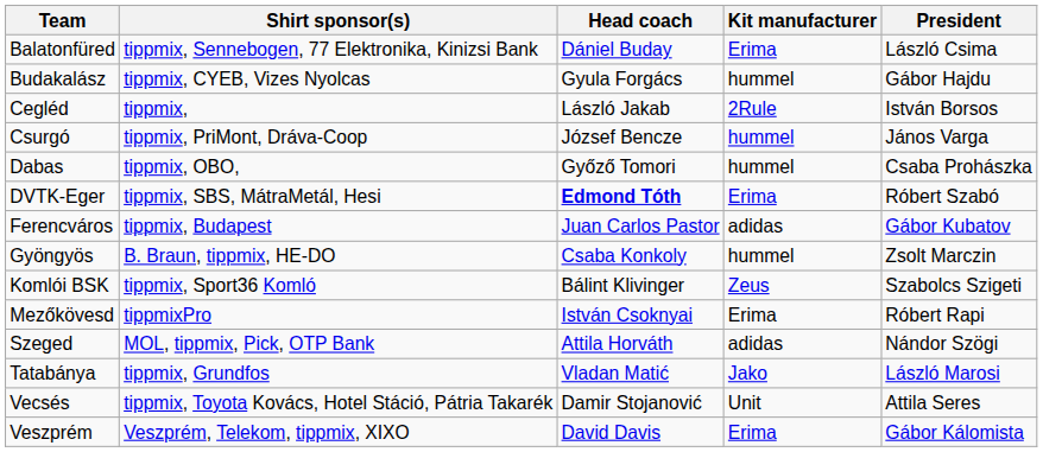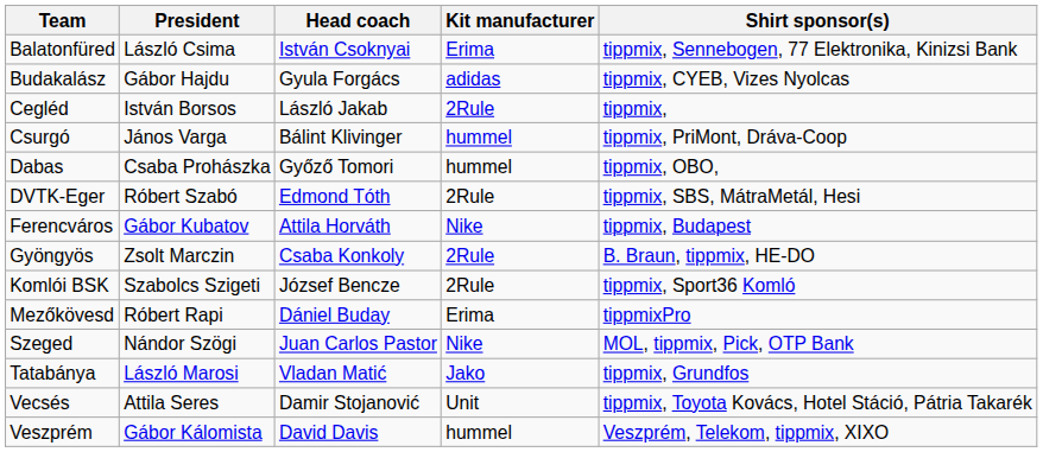 <table class="wikitable sortable" left; style="font-size:95%;">
 <tr>
 <th>Team</th>
-<th>Shirt sponsor(s)</th>
+<th>President</th>
 <th>Head coach</th>
 <th>Kit manufacturer</th>
-<th>President</th>
+<th>Shirt sponsor(s)</th>
 </tr>
 <tr>
 <td> Balatonfüred</td>
+<td>László Csima</td>
+<td> <a href='#'>István Csoknyai</a></td>
+<td><a href='#'>Erima</a></td>
 <td><a href='#'>tippmix</a>, <a href='#'>Sennebogen</a>, 77 Elektronika, Kinizsi Bank</td>
-<td> <a href='#'>Dániel Buday</a></td>
-<td><a href='#'>Erima</a></td>
-<td>László Csima</td>
 </tr>
 <tr>
 <td> Budakalász</td>
+<td>Gábor Hajdu</td>
+<td> Gyula Forgács</td>
+<td><a href='#'>adidas</a></td>
 <td><a href='#'>tippmix</a>, CYEB, Vizes Nyolcas</td>
-<td> Gyula Forgács</td>
-<td>hummel</td>
-<td>Gábor Hajdu</td>
 </tr>
 <tr>
 <td> Cegléd</td>
-<td><a href='#'>tippmix</a>,</td>
+<td>István Borsos</td>
 <td> László Jakab</td>
 <td><a href='#'>2Rule</a></td>
-<td>István Borsos</td>
+<td><a href='#'>tippmix</a>,</td>
 </tr>
 <tr>
 <td> Csurgó</td>
+<td>János Varga</td>
+<td> Bálint Klivinger</td>
+<td><a href='#'>hummel</a></td>
 <td><a href='#'>tippmix</a>, PriMont, Dráva-Coop</td>
-<td> József Bencze</td>
-<td><a href='#'>hummel</a></td>
-<td>János Varga</td>
 </tr>
 <tr>
 <td> Dabas</td>
-<td><a href='#'>tippmix</a>, OBO,</td>
+<td>Csaba Prohászka</td>
 <td> Győző Tomori</td>
 <td>hummel</td>
-<td>Csaba Prohászka</td>
+<td><a href='#'>tippmix</a>, OBO,</td>
 </tr>
 <tr>
 <td> DVTK-Eger</td>
+<td>Róbert Szabó</td>
+<td> <a href='#'>Edmond Tóth</a></td>
+<td>2Rule</td>
 <td><a href='#'>tippmix</a>, SBS, MátraMetál, Hesi</td>
-<td><strong> <a href='#'>Edmond Tóth</a></strong></td>
-<td><a href='#'>Erima</a></td>
-<td>Róbert Szabó</td>
 </tr>
 <tr>
 <td> Ferencváros</td>
+<td><a href='#'>Gábor Kubatov</a></td>
+<td> <a href='#'>Attila Horváth</a></td>
+<td><a href='#'>Nike</a></td>
 <td><a href='#'>tippmix</a>, <a href='#'>Budapest</a></td>
-<td> <a href='#'>Juan Carlos Pastor</a></td>
-<td>adidas</td>
-<td><a href='#'>Gábor Kubatov</a></td>
 </tr>
 <tr>
 <td> Gyöngyös</td>
+<td>Zsolt Marczin</td>
+<td> <a href='#'>Csaba Konkoly</a></td>
+<td><a href='#'>2Rule</a></td>
 <td><a href='#'>B. Braun</a>, <a href='#'>tippmix</a>, HE-DO</td>
-<td> <a href='#'>Csaba Konkoly</a></td>
-<td>hummel</td>
-<td>Zsolt Marczin</td>
 </tr>
 <tr>
 <td> Komlói BSK</td>
+<td>Szabolcs Szigeti</td>
+<td> József Bencze</td>
+<td>2Rule</td>
 <td><a href='#'>tippmix</a>, Sport36 <a href='#'>Komló</a></td>
-<td> Bálint Klivinger</td>
-<td><a href='#'>Zeus</a></td>
-<td>Szabolcs Szigeti</td>
 </tr>
 <tr>
 <td> Mezőkövesd</td>
+<td>Róbert Rapi</td>
+<td> <a href='#'>Dániel Buday</a></td>
+<td>Erima</td>
 <td><a href='#'>tippmixPro</a></td>
-<td> <a href='#'>István Csoknyai</a></td>
-<td>Erima</td>
-<td>Róbert Rapi</td>
 </tr>
 <tr>
 <td> Szeged</td>
+<td>Nándor Szögi</td>
+<td> <a href='#'>Juan Carlos Pastor</a></td>
+<td><a href='#'>Nike</a></td>
 <td><a href='#'>MOL</a>, <a href='#'>tippmix</a>, <a href='#'>Pick</a>, <a href='#'>OTP Bank</a></td>
-<td> <a href='#'>Attila Horváth</a></td>
-<td>adidas</td>
-<td>Nándor Szögi</td>
 </tr>
 <tr>
 <td> Tatabánya</td>
-<td><a href='#'>tippmix</a>, <a href='#'>Grundfos</a></td>
+<td><a href='#'>László Marosi</a></td>
 <td> <a href='#'>Vladan Matić</a></td>
 <td><a href='#'>Jako</a></td>
-<td><a href='#'>László Marosi</a></td>
+<td><a href='#'>tippmix</a>, <a href='#'>Grundfos</a></td>
 </tr>
 <tr>
 <td> Vecsés</td>
-<td><a href='#'>tippmix</a>, <a href='#'>Toyota</a> Kovács, Hotel Stáció, Pátria Takarék</td>
+<td>Attila Seres</td>
 <td> Damir Stojanović</td>
 <td>Unit</td>
-<td>Attila Seres</td>
+<td><a href='#'>tippmix</a>, <a href='#'>Toyota</a> Kovács, Hotel Stáció, Pátria Takarék</td>
 </tr>
 <tr>
 <td> Veszprém</td>
+<td><a href='#'>Gábor Kálomista</a></td>
+<td> <a href='#'>David Davis</a></td>
+<td>hummel</td>
 <td><a href='#'>Veszprém</a>, <a href='#'>Telekom</a>, <a href='#'>tippmix</a>, XIXO</td>
-<td> <a href='#'>David Davis</a></td>
-<td><a href='#'>Erima</a></td>
-<td><a href='#'>Gábor Kálomista</a></td>
 </tr>
 </table>
